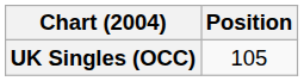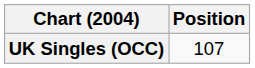 <table class="wikitable plainrowheaders" style="text-align:center">
 <tr>
 <th scope="col">Chart (2004)</th>
 <th scope="col">Position</th>
 </tr>
 <tr>
 <th scope="row">UK Singles (OCC)</th>
-<td>105</td>
+<td>107</td>
 </tr>
 </table>
